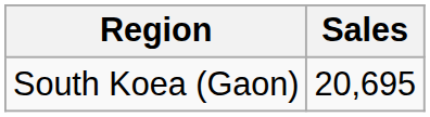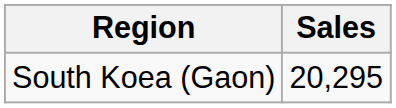 <table class="wikitable sortable" style="table-layout: fixed; margin-right:0; text-align:center">
 <tr>
 <th>Region</th>
 <th>Sales</th>
 </tr>
 <tr>
 <td>South Koea (Gaon)</td>
-<td>20,695</td>
+<td>20,295</td>
 </tr>
 </table>
